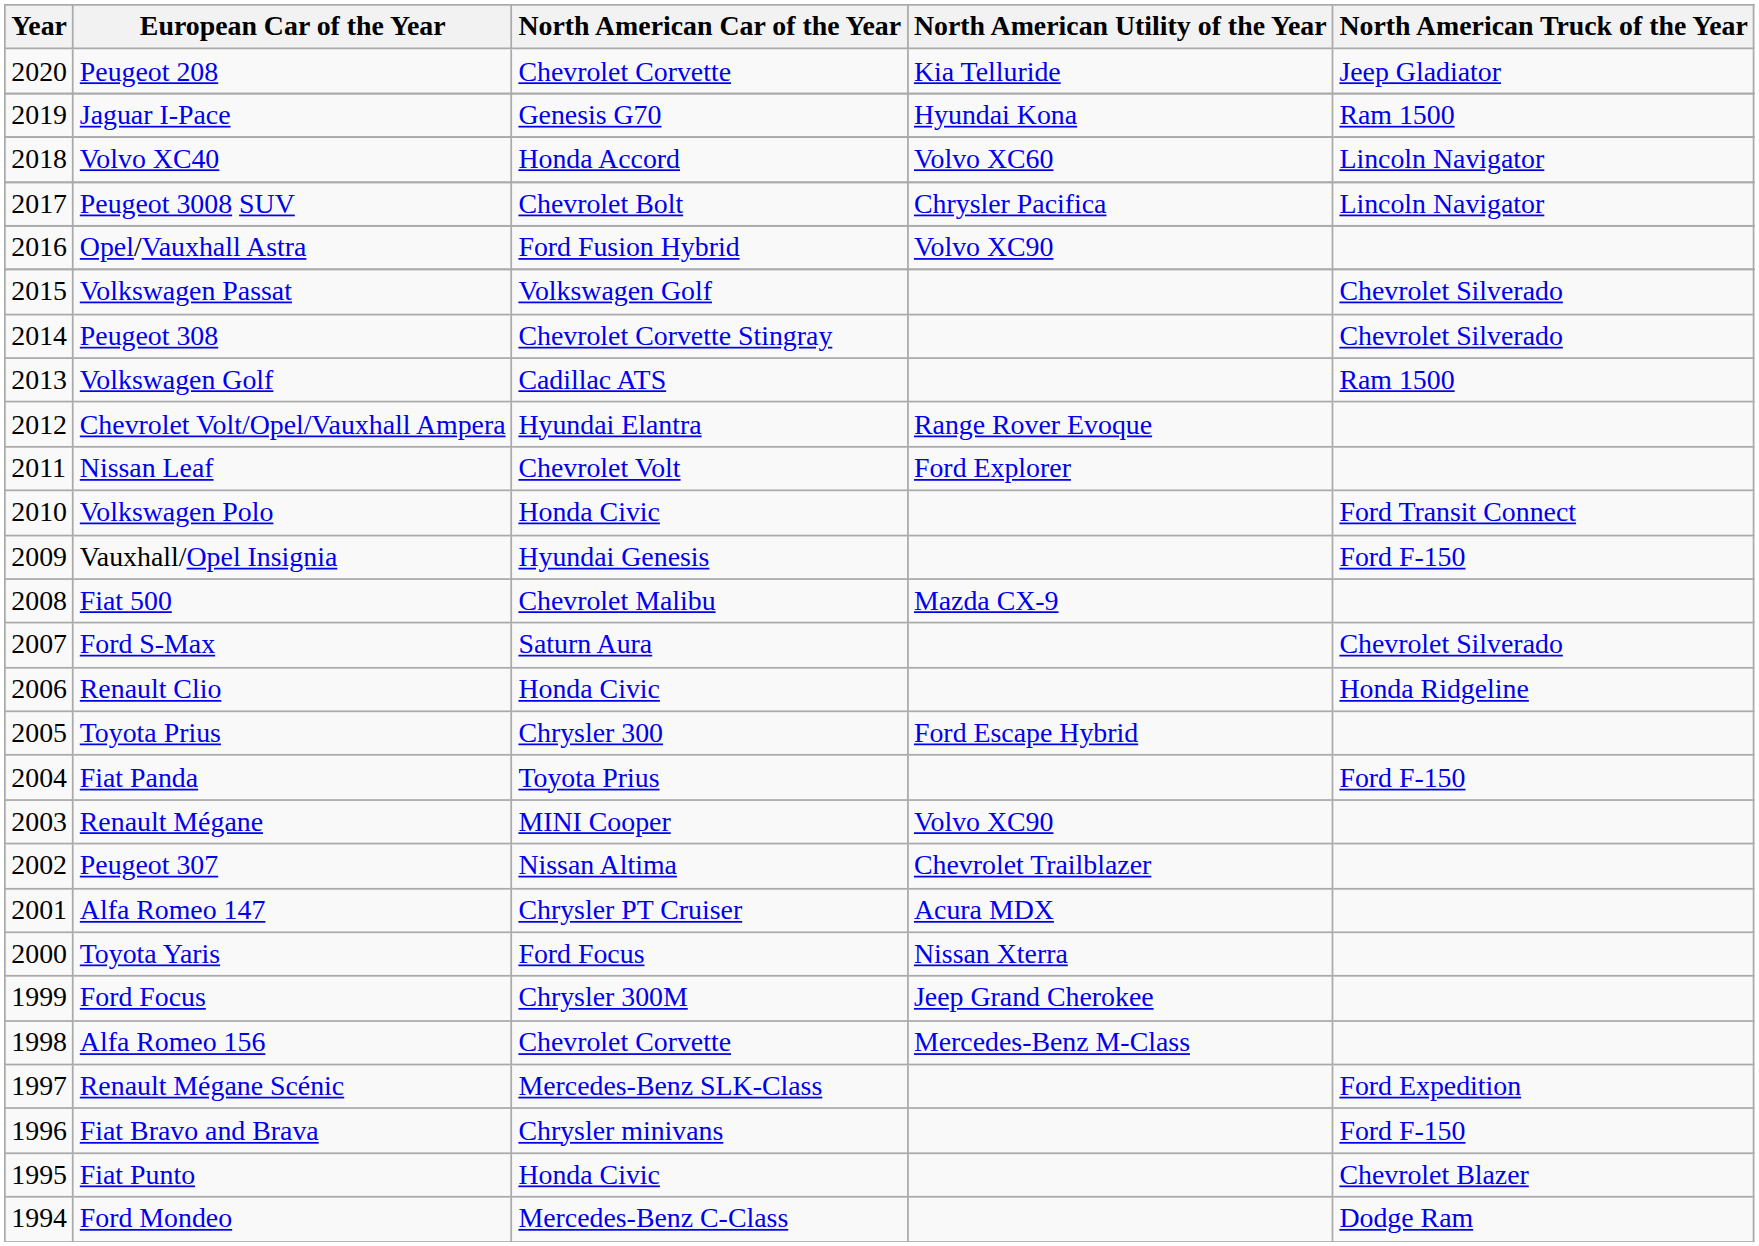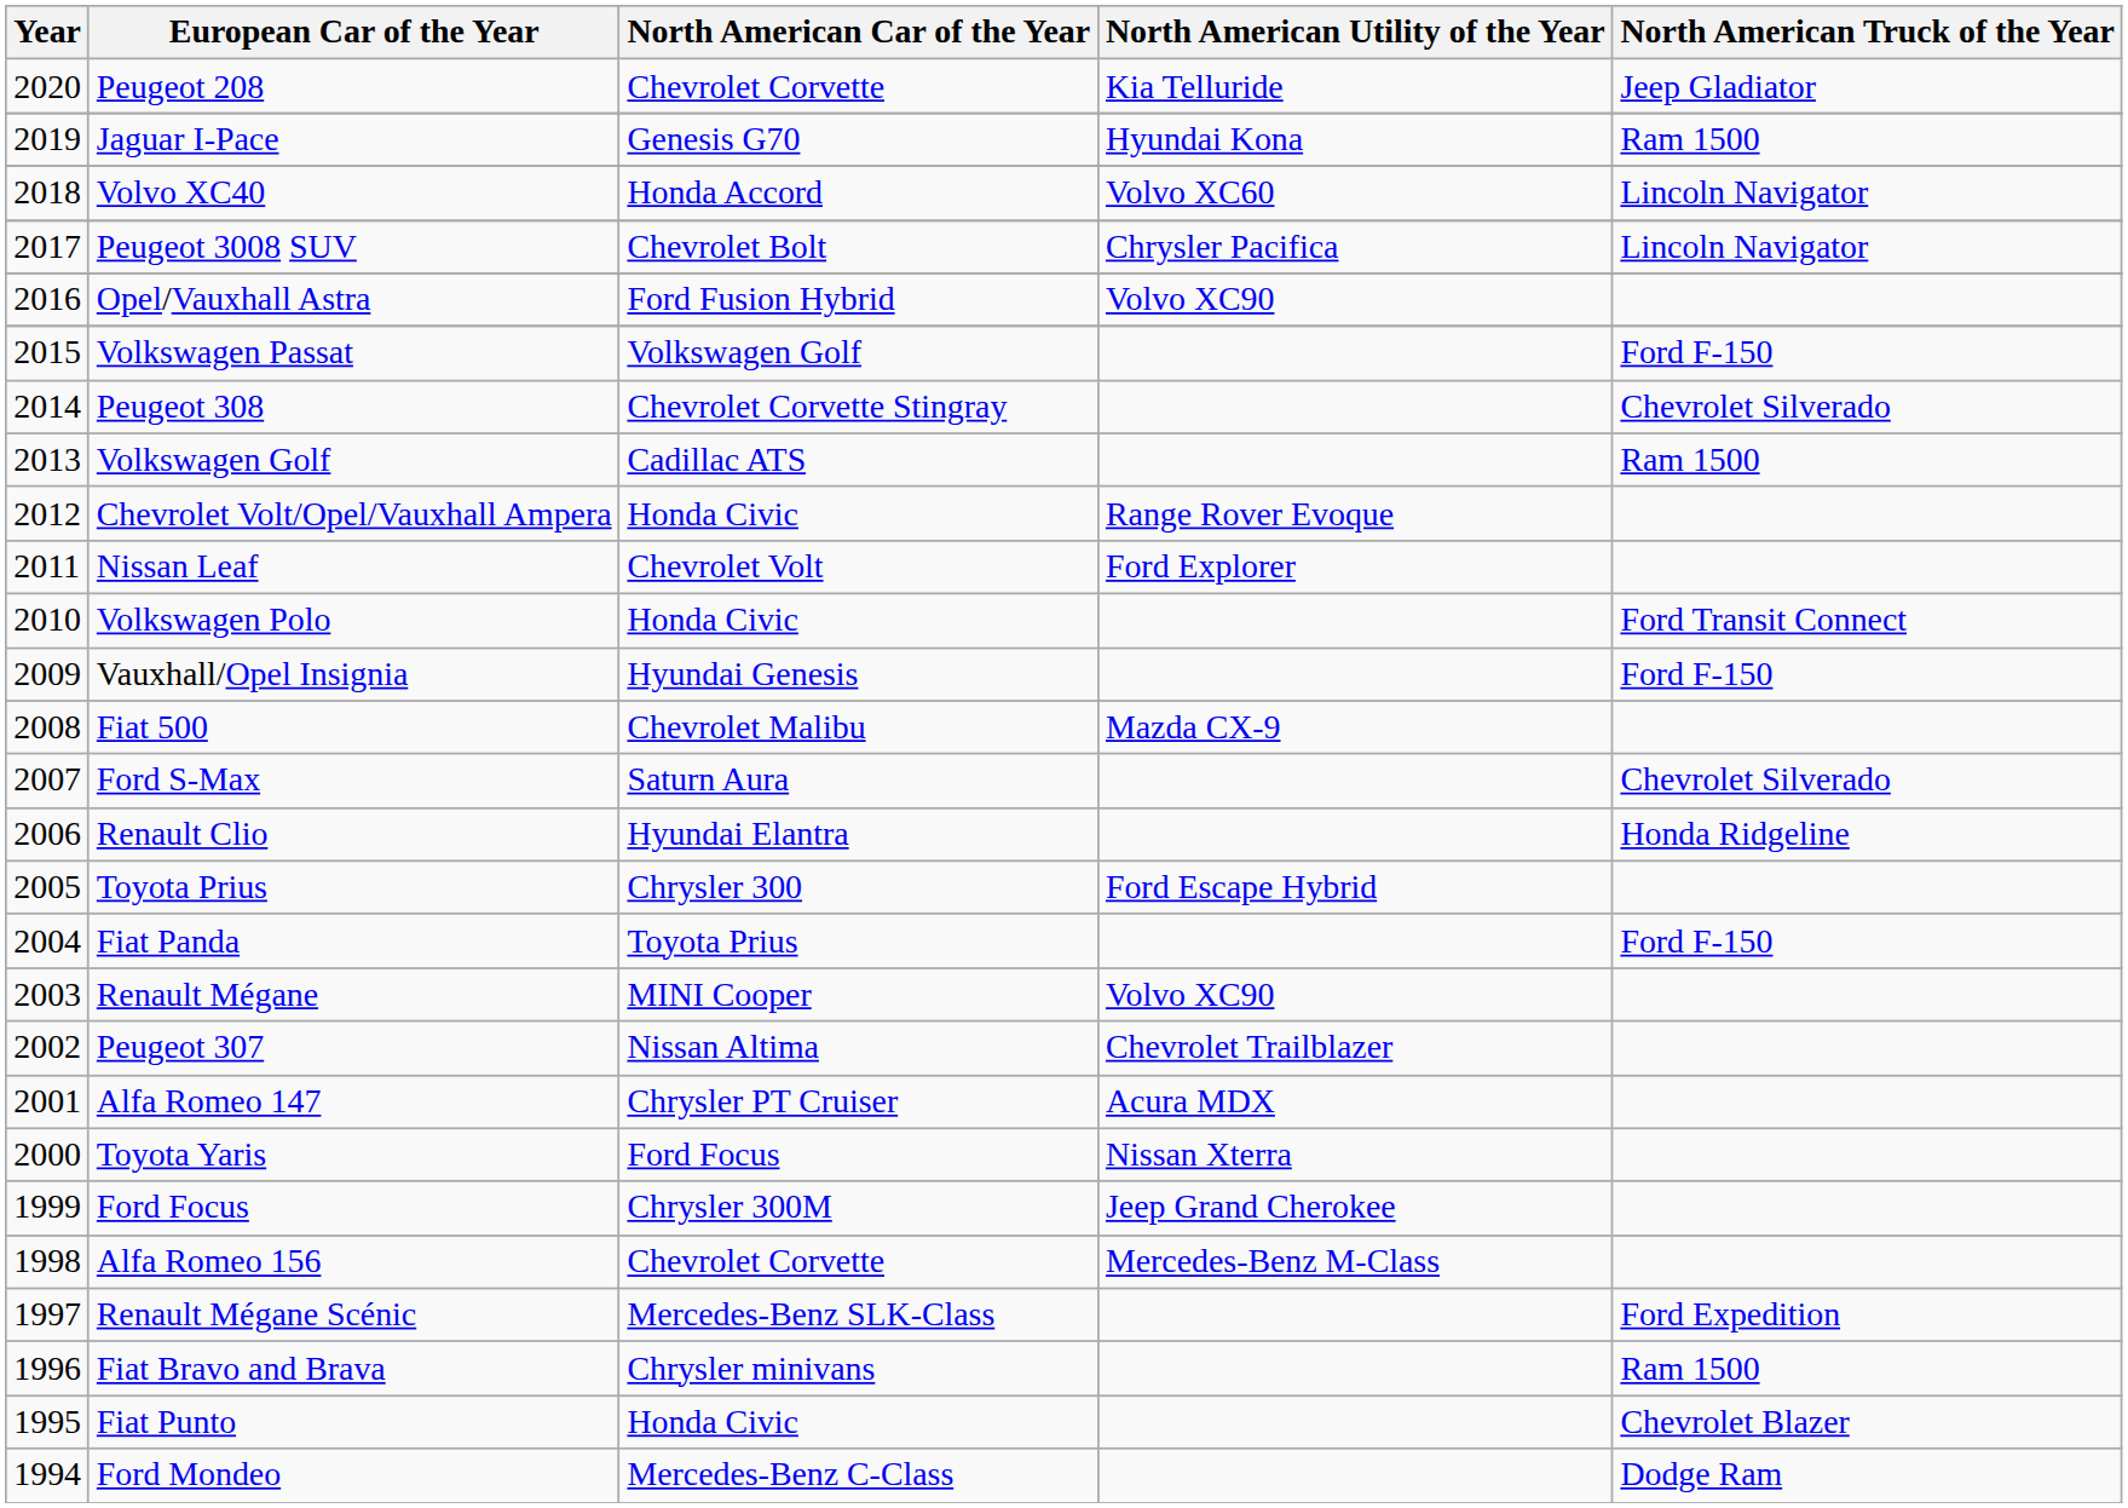 <table class="wikitable sortable">
 <tr>
 <th>Year</th>
 <th>European Car of the Year</th>
 <th>North American Car of the Year</th>
 <th>North American Utility of the Year</th>
 <th>North American Truck of the Year</th>
 </tr>
 <tr>
 <td>2020</td>
 <td><a href='#'>Peugeot 208</a></td>
 <td><a href='#'>Chevrolet Corvette</a></td>
 <td><a href='#'>Kia Telluride</a></td>
 <td><a href='#'>Jeep Gladiator</a></td>
 </tr>
 <tr>
 </tr>
 <tr>
 <td>2019</td>
 <td><a href='#'>Jaguar I-Pace</a></td>
 <td><a href='#'>Genesis G70</a></td>
 <td><a href='#'>Hyundai Kona</a></td>
 <td><a href='#'>Ram 1500</a></td>
 </tr>
 <tr>
 </tr>
 <tr>
 <td>2018</td>
 <td><a href='#'>Volvo XC40</a></td>
 <td><a href='#'>Honda Accord</a></td>
 <td><a href='#'>Volvo XC60</a></td>
 <td><a href='#'>Lincoln Navigator</a></td>
 </tr>
 <tr>
 </tr>
 <tr>
 <td>2017</td>
 <td><a href='#'>Peugeot 3008</a> <a href='#'>SUV</a></td>
 <td><a href='#'>Chevrolet Bolt</a></td>
 <td><a href='#'>Chrysler Pacifica</a></td>
 <td><a href='#'>Lincoln Navigator</a></td>
 </tr>
 <tr>
 </tr>
 <tr>
 <td>2016</td>
 <td><a href='#'>Opel</a>/<a href='#'>Vauxhall Astra</a></td>
 <td><a href='#'>Ford Fusion Hybrid</a></td>
 <td><a href='#'>Volvo XC90</a></td>
 <td></td>
 </tr>
 <tr>
 </tr>
 <tr>
 <td>2015</td>
 <td><a href='#'>Volkswagen Passat</a></td>
 <td><a href='#'>Volkswagen Golf</a></td>
 <td></td>
-<td><a href='#'>Chevrolet Silverado</a></td>
+<td><a href='#'>Ford F-150</a></td>
 </tr>
 <tr>
 <td>2014</td>
 <td><a href='#'>Peugeot 308</a></td>
 <td><a href='#'>Chevrolet Corvette Stingray</a></td>
 <td></td>
 <td><a href='#'>Chevrolet Silverado</a></td>
 </tr>
 <tr>
 <td>2013</td>
 <td><a href='#'>Volkswagen Golf</a></td>
 <td><a href='#'>Cadillac ATS</a></td>
 <td></td>
 <td><a href='#'>Ram 1500</a></td>
 </tr>
 <tr>
 <td>2012</td>
 <td><a href='#'>Chevrolet Volt/Opel/Vauxhall Ampera</a></td>
-<td><a href='#'>Hyundai Elantra</a></td>
+<td><a href='#'>Honda Civic</a></td>
 <td><a href='#'>Range Rover Evoque</a></td>
 <td></td>
 </tr>
 <tr>
 <td>2011</td>
 <td><a href='#'>Nissan Leaf</a></td>
 <td><a href='#'>Chevrolet Volt</a></td>
 <td><a href='#'>Ford Explorer</a></td>
 <td></td>
 </tr>
 <tr>
 <td>2010</td>
 <td><a href='#'>Volkswagen Polo</a></td>
 <td><a href='#'>Honda Civic</a></td>
 <td></td>
 <td><a href='#'>Ford Transit Connect</a></td>
 </tr>
 <tr>
 <td>2009</td>
 <td>Vauxhall/<a href='#'>Opel Insignia</a></td>
 <td><a href='#'>Hyundai Genesis</a></td>
 <td></td>
 <td><a href='#'>Ford F-150</a></td>
 </tr>
 <tr>
 <td>2008</td>
 <td><a href='#'>Fiat 500</a></td>
 <td><a href='#'>Chevrolet Malibu</a></td>
 <td><a href='#'>Mazda CX-9</a></td>
 <td></td>
 </tr>
 <tr>
 <td>2007</td>
 <td><a href='#'>Ford S-Max</a></td>
 <td><a href='#'>Saturn Aura</a></td>
 <td></td>
 <td><a href='#'>Chevrolet Silverado</a></td>
 </tr>
 <tr>
 <td>2006</td>
 <td><a href='#'>Renault Clio</a></td>
-<td><a href='#'>Honda Civic</a></td>
+<td><a href='#'>Hyundai Elantra</a></td>
 <td></td>
 <td><a href='#'>Honda Ridgeline</a></td>
 </tr>
 <tr>
 <td>2005</td>
 <td><a href='#'>Toyota Prius</a></td>
 <td><a href='#'>Chrysler 300</a></td>
 <td><a href='#'>Ford Escape Hybrid</a></td>
 <td></td>
 </tr>
 <tr>
 <td>2004</td>
 <td><a href='#'>Fiat Panda</a></td>
 <td><a href='#'>Toyota Prius</a></td>
 <td></td>
 <td><a href='#'>Ford F-150</a></td>
 </tr>
 <tr>
 <td>2003</td>
 <td><a href='#'>Renault Mégane</a></td>
 <td><a href='#'>MINI Cooper</a></td>
 <td><a href='#'>Volvo XC90</a></td>
 <td></td>
 </tr>
 <tr>
 <td>2002</td>
 <td><a href='#'>Peugeot 307</a></td>
 <td><a href='#'>Nissan Altima</a></td>
 <td><a href='#'>Chevrolet Trailblazer</a></td>
 <td></td>
 </tr>
 <tr>
 <td>2001</td>
 <td><a href='#'>Alfa Romeo 147</a></td>
 <td><a href='#'>Chrysler PT Cruiser</a></td>
 <td><a href='#'>Acura MDX</a></td>
 <td></td>
 </tr>
 <tr>
 <td>2000</td>
 <td><a href='#'>Toyota Yaris</a></td>
 <td><a href='#'>Ford Focus</a></td>
 <td><a href='#'>Nissan Xterra</a></td>
 <td></td>
 </tr>
 <tr>
 <td>1999</td>
 <td><a href='#'>Ford Focus</a></td>
 <td><a href='#'>Chrysler 300M</a></td>
 <td><a href='#'>Jeep Grand Cherokee</a></td>
 <td></td>
 </tr>
 <tr>
 <td>1998</td>
 <td><a href='#'>Alfa Romeo 156</a></td>
 <td><a href='#'>Chevrolet Corvette</a></td>
 <td><a href='#'>Mercedes-Benz M-Class</a></td>
 <td></td>
 </tr>
 <tr>
 <td>1997</td>
 <td><a href='#'>Renault Mégane Scénic</a></td>
 <td><a href='#'>Mercedes-Benz SLK-Class</a></td>
 <td></td>
 <td><a href='#'>Ford Expedition</a></td>
 </tr>
 <tr>
 <td>1996</td>
 <td><a href='#'>Fiat Bravo and Brava</a></td>
 <td><a href='#'>Chrysler minivans</a></td>
 <td></td>
-<td><a href='#'>Ford F-150</a></td>
+<td><a href='#'>Ram 1500</a></td>
 </tr>
 <tr>
 <td>1995</td>
 <td><a href='#'>Fiat Punto</a></td>
 <td><a href='#'>Honda Civic</a></td>
 <td></td>
 <td><a href='#'>Chevrolet Blazer</a></td>
 </tr>
 <tr>
 <td>1994</td>
 <td><a href='#'>Ford Mondeo</a></td>
 <td><a href='#'>Mercedes-Benz C-Class</a></td>
 <td></td>
 <td><a href='#'>Dodge Ram</a></td>
 </tr>
 </table>
